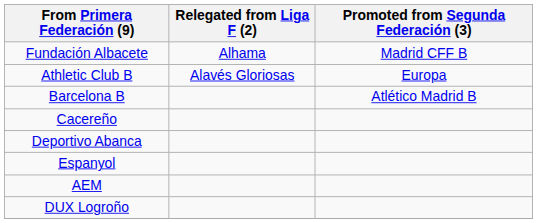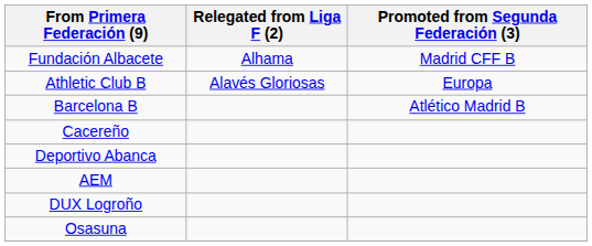 <table class="wikitable" style="text-align:center;">
 <tr>
 <th>From <a href='#'>Primera Federación</a> (9)</th>
 <th>Relegated from <a href='#'>Liga F</a> (2)</th>
 <th>Promoted from <a href='#'>Segunda Federación</a> (3)</th>
 </tr>
 <tr>
 <td><a href='#'>Fundación Albacete</a></td>
 <td><a href='#'>Alhama</a></td>
 <td><a href='#'>Madrid CFF B</a></td>
 </tr>
 <tr>
 <td><a href='#'>Athletic Club B</a></td>
 <td><a href='#'>Alavés Gloriosas</a></td>
 <td><a href='#'>Europa</a></td>
 </tr>
 <tr>
 <td><a href='#'>Barcelona B</a></td>
 <td></td>
 <td><a href='#'>Atlético Madrid B</a></td>
 </tr>
 <tr>
 <td><a href='#'>Cacereño</a></td>
 <td></td>
 <td></td>
 </tr>
 <tr>
 <td><a href='#'>Deportivo Abanca</a></td>
 <td></td>
 <td></td>
 </tr>
 <tr>
-<td><a href='#'>Espanyol</a></td>
-<td></td>
-<td></td>
-</tr>
-<tr>
 <td><a href='#'>AEM</a></td>
 <td></td>
 <td></td>
 </tr>
 <tr>
 <td><a href='#'>DUX Logroño</a></td>
 <td></td>
 <td></td>
 </tr>
 <tr>
+<td><a href='#'>Osasuna</a></td>
+<td></td>
+<td></td>
+</tr>
+<tr>
 </tr>
 </table>
